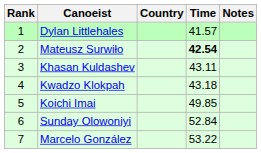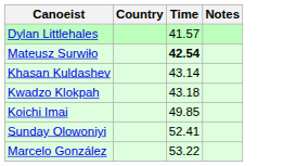 <table class="wikitable" style="text-align:center">
 <tr>
-<th>Rank</th>
 <th>Canoeist</th>
 <th>Country</th>
 <th>Time</th>
 <th>Notes</th>
 </tr>
 <tr bgcolor=bbffbb>
-<td>1</td>
 <td align="left"><a href='#'>Dylan Littlehales</a></td>
 <td align="left"></td>
 <td>41.57</td>
 <td></td>
 </tr>
 <tr bgcolor=ddffdd>
-<td>2</td>
 <td align="left"><a href='#'>Mateusz Surwiło</a></td>
 <td align="left"></td>
 <td><strong>42.54</strong></td>
 <td></td>
 </tr>
 <tr bgcolor=ddffdd>
-<td>3</td>
 <td align="left"><a href='#'>Khasan Kuldashev</a></td>
 <td align="left"></td>
-<td>43.11</td>
+<td>43.14</td>
 <td></td>
 </tr>
 <tr bgcolor=ddffdd>
-<td>4</td>
 <td align="left"><a href='#'>Kwadzo Klokpah</a></td>
 <td align="left"></td>
 <td>43.18</td>
 <td></td>
 </tr>
 <tr bgcolor=ddffdd>
-<td>5</td>
 <td align="left"><a href='#'>Koichi Imai</a></td>
 <td align="left"></td>
 <td>49.85</td>
 <td></td>
 </tr>
 <tr bgcolor=ddffdd>
-<td>6</td>
 <td align="left"><a href='#'>Sunday Olowoniyi</a></td>
 <td align="left"></td>
-<td>52.84</td>
+<td>52.41</td>
 <td></td>
 </tr>
 <tr bgcolor=ddffdd>
-<td>7</td>
 <td align="left"><a href='#'>Marcelo González</a></td>
 <td align="left"></td>
 <td>53.22</td>
 <td></td>
 </tr>
 </table>
